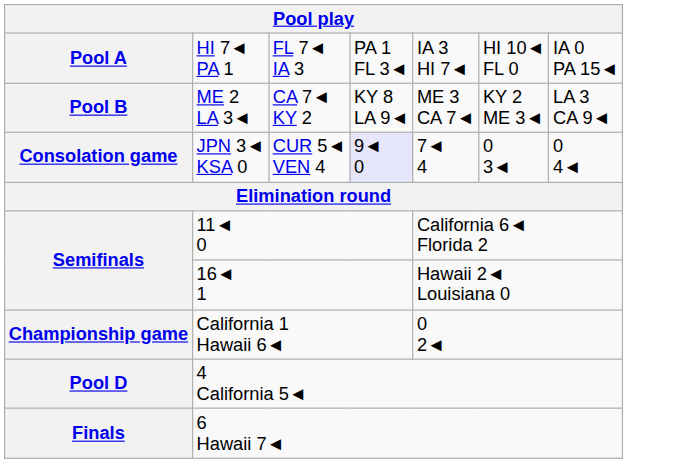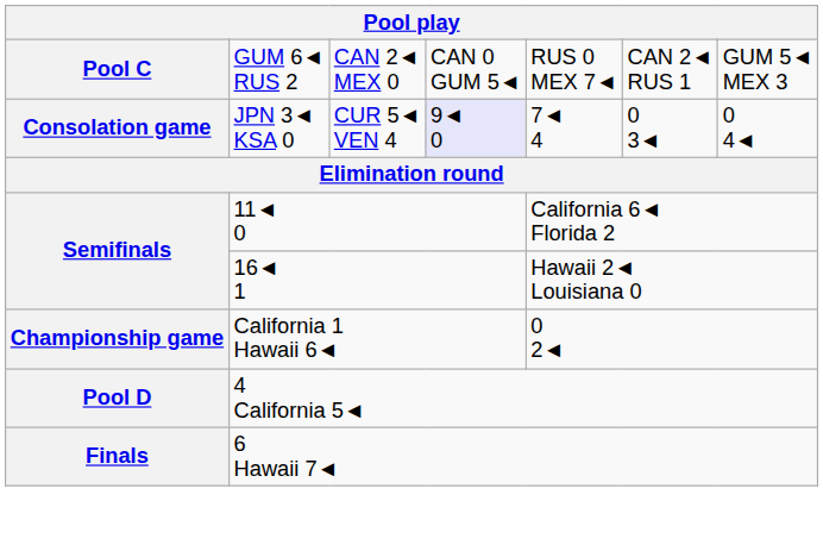 <table class="wikitable">
 <tr>
 <th colspan="7"><a href='#'>Pool play</a></th>
 </tr>
 <tr>
-<th><a href='#'>Pool A</a></th>
-<td> <a href='#'>HI</a> 7◄ <br>  <a href='#'>PA</a> 1 <br></td>
-<td> <a href='#'>FL</a> 7◄ <br>  <a href='#'>IA</a> 3 <br></td>
-<td> PA 1 <br>  FL 3◄ <br></td>
-<td> IA 3 <br>  HI 7◄ <br></td>
-<td> HI 10◄ <br>  FL 0 <br></td>
-<td> IA 0  <br>  PA 15◄ <br></td>
-</tr>
-<tr>
-<th><a href='#'>Pool B</a></th>
-<td> <a href='#'>ME</a> 2 <br>  <a href='#'>LA</a> 3◄ <br></td>
-<td> <a href='#'>CA</a> 7◄ <br>  <a href='#'>KY</a> 2 <br></td>
-<td> KY 8 <br>  LA 9◄ <br></td>
-<td> ME 3 <br>  CA 7◄  <br></td>
-<td> KY 2 <br>  ME 3◄ <br></td>
-<td> LA 3 <br>  CA 9◄ <br></td>
+<th><a href='#'>Pool C</a></th>
+<td> <a href='#'>GUM</a> 6◄ <br>  <a href='#'>RUS</a> 2 <br></td>
+<td> <a href='#'>CAN</a> 2◄ <br>  <a href='#'>MEX</a> 0 <br></td>
+<td> CAN 0 <br>  GUM 5◄ <br></td>
+<td> RUS 0 <br>  MEX 7◄ <br></td>
+<td> CAN 2◄ <br>  RUS 1 <br></td>
+<td> GUM 5◄ <br>  MEX 3 <br></td>
 </tr>
 <tr>
 <th><a href='#'>Consolation game</a></th>
 <td> <a href='#'>JPN</a> 3◄ <br>  <a href='#'>KSA</a> 0 <br></td>
 <td> <a href='#'>CUR</a> 5◄ <br>  <a href='#'>VEN</a> 4  <br></td>
 <td style="background: lavender;"> 9◄ <br>  0 <br></td>
 <td> 7◄ <br>  4 <br></td>
 <td> 0 <br>  3◄  <br></td>
 <td> 0 <br>  4◄ <br></td>
 </tr>
 <tr>
 <th colspan="7"><a href='#'>Elimination round</a></th>
 </tr>
 <tr>
 <th rowspan="2"><a href='#'>Semifinals</a></th>
 <td colspan="3"> 11◄ <br>  0  <br></td>
 <td colspan="3"> California 6◄ <br>  Florida 2 <br></td>
 </tr>
 <tr>
 <td colspan="3"> 16◄ <br>  1  <br></td>
 <td colspan="3"> Hawaii 2◄ <br>  Louisiana 0 <br></td>
 </tr>
 <tr>
 <th><a href='#'>Championship game</a></th>
 <td colspan="3"> California 1 <br>  Hawaii 6◄ <br></td>
 <td colspan="3"> 0 <br>  2◄ <br></td>
 </tr>
 <tr>
 <th><a href='#'>Pool D</a></th>
 <td colspan="6"> 4 <br>  California 5◄ <br></td>
 </tr>
 <tr>
 <th><a href='#'>Finals</a></th>
 <td colspan="6"> 6  <br>  Hawaii 7◄<br></td>
 </tr>
 </table>
